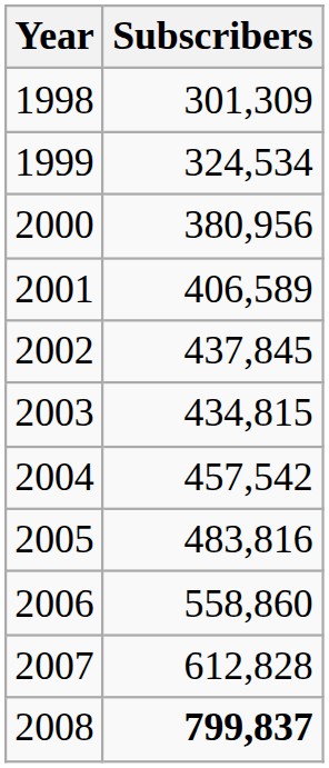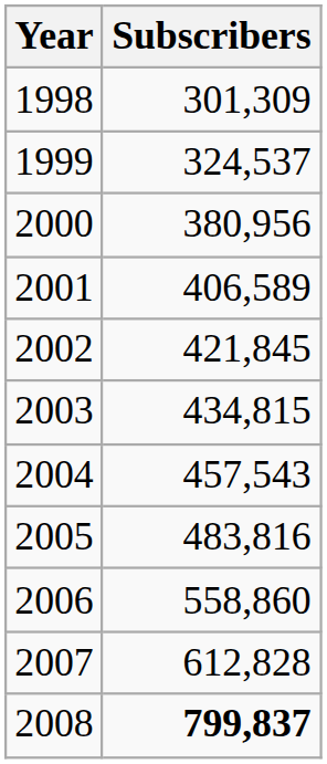 <table class="wikitable">
 <tr>
 <th>Year</th>
 <th align="right">Subscribers</th>
 </tr>
 <tr>
 <td align="center">1998</td>
 <td align="right">301,309</td>
 </tr>
 <tr>
 <td align="center">1999</td>
-<td align="right">324,534</td>
+<td align="right">324,537</td>
 </tr>
 <tr>
 <td align="center">2000</td>
 <td align="right">380,956</td>
 </tr>
 <tr>
 <td align="center">2001</td>
 <td align="right">406,589</td>
 </tr>
 <tr>
 <td align="center">2002</td>
-<td align="right">437,845</td>
+<td align="right">421,845</td>
 </tr>
 <tr>
 <td align="center">2003</td>
 <td align="right">434,815</td>
 </tr>
 <tr>
 <td align="center">2004</td>
-<td align="right">457,542</td>
+<td align="right">457,543</td>
 </tr>
 <tr>
 <td align="center">2005</td>
 <td align="right">483,816</td>
 </tr>
 <tr>
 <td align="center">2006</td>
 <td align="right">558,860</td>
 </tr>
 <tr>
 <td align="center">2007</td>
 <td align="right">612,828</td>
 </tr>
 <tr>
 <td align="center">2008</td>
 <td align="right"><strong>799,837</strong></td>
 </tr>
 </table>
